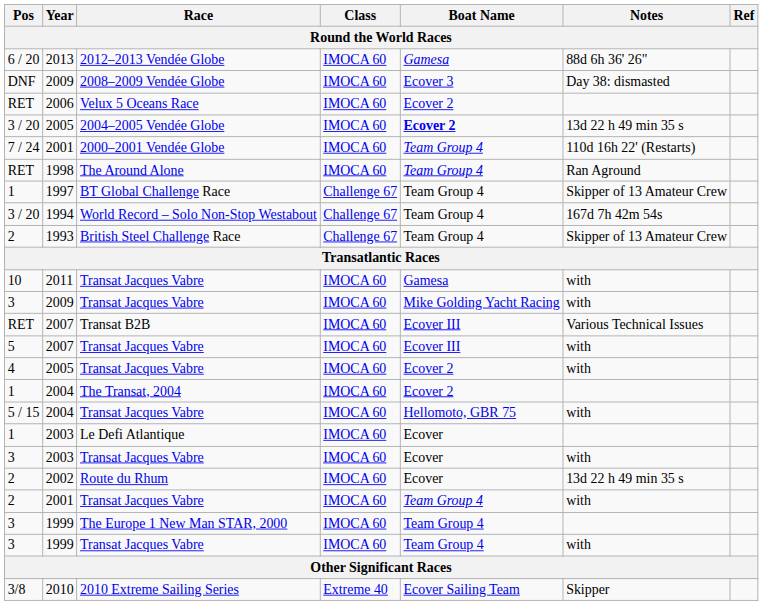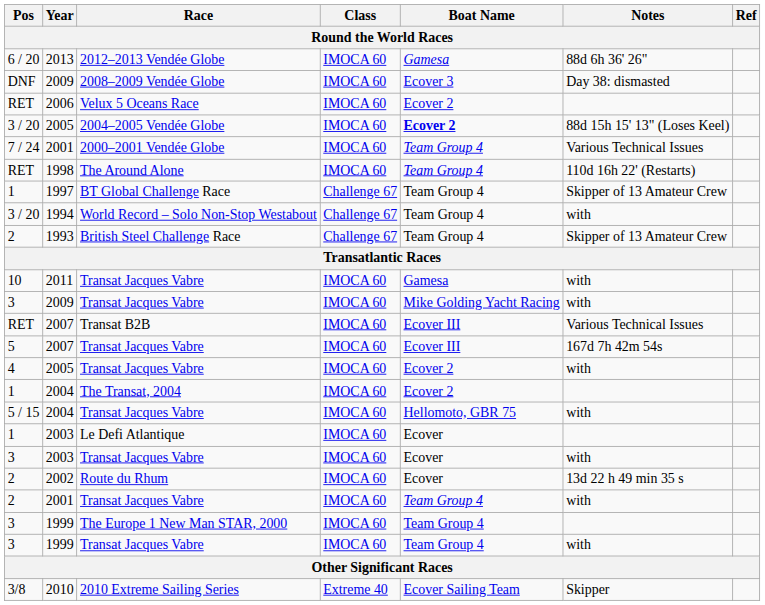 <table class="wikitable sortable">
 <tr>
 <th>Pos</th>
 <th>Year</th>
 <th>Race</th>
 <th>Class</th>
 <th>Boat Name</th>
 <th>Notes</th>
 <th>Ref</th>
 </tr>
 <tr>
 <th colspan = 7><strong>Round the World Races</strong></th>
 </tr>
 <tr>
 <td>6 / 20</td>
 <td>2013</td>
 <td><a href='#'>2012–2013 Vendée Globe</a></td>
 <td><a href='#'>IMOCA 60</a></td>
 <td><em><a href='#'>Gamesa</a></em></td>
 <td>88d 6h 36' 26"</td>
 <td></td>
 </tr>
 <tr>
 <td>DNF</td>
 <td>2009</td>
 <td><a href='#'>2008–2009 Vendée Globe</a></td>
 <td><a href='#'>IMOCA 60</a></td>
 <td><a href='#'>Ecover 3</a></td>
 <td>Day 38: dismasted</td>
 <td></td>
 </tr>
 <tr>
 <td>RET</td>
 <td>2006</td>
 <td><a href='#'>Velux 5 Oceans Race</a></td>
 <td><a href='#'>IMOCA 60</a></td>
 <td><a href='#'>Ecover 2</a></td>
 <td></td>
 <td></td>
 </tr>
 <tr>
 <td>3 / 20</td>
 <td>2005</td>
 <td><a href='#'>2004–2005 Vendée Globe</a></td>
 <td><a href='#'>IMOCA 60</a></td>
 <td><strong><a href='#'>Ecover 2</a></strong></td>
-<td>13d 22 h 49 min 35 s</td>
+<td>88d 15h 15' 13" (Loses Keel)</td>
 <td></td>
 </tr>
 <tr>
 <td>7 / 24</td>
 <td>2001</td>
 <td><a href='#'>2000–2001 Vendée Globe</a></td>
 <td><a href='#'>IMOCA 60</a></td>
 <td><em><a href='#'>Team Group 4</a></em></td>
-<td>110d 16h 22' (Restarts)</td>
+<td>Various Technical Issues</td>
 <td></td>
 </tr>
 <tr>
 <td>RET</td>
 <td>1998</td>
 <td><a href='#'>The Around Alone</a></td>
 <td><a href='#'>IMOCA 60</a></td>
 <td><em><a href='#'>Team Group 4</a></em></td>
-<td>Ran Aground</td>
+<td>110d 16h 22' (Restarts)</td>
 <td></td>
 </tr>
 <tr>
 <td>1</td>
 <td>1997</td>
 <td><a href='#'>BT Global Challenge</a> Race</td>
 <td><a href='#'>Challenge 67</a></td>
 <td>Team Group 4</td>
 <td>Skipper of 13 Amateur Crew</td>
 <td></td>
 </tr>
 <tr>
 <td>3 / 20</td>
 <td>1994</td>
 <td><a href='#'>World Record – Solo Non-Stop Westabout</a></td>
 <td><a href='#'>Challenge 67</a></td>
 <td>Team Group 4</td>
-<td>167d 7h 42m 54s</td>
+<td>with </td>
 <td></td>
 </tr>
 <tr>
 <td>2</td>
 <td>1993</td>
 <td><a href='#'>British Steel Challenge</a> Race</td>
 <td><a href='#'>Challenge 67</a></td>
 <td>Team Group 4</td>
 <td>Skipper of 13 Amateur Crew</td>
 <td></td>
 </tr>
 <tr>
 <th colspan = 7>Transatlantic Races</th>
 </tr>
 <tr>
 <td>10</td>
 <td>2011</td>
 <td><a href='#'>Transat Jacques Vabre</a></td>
 <td><a href='#'>IMOCA 60</a></td>
 <td><a href='#'>Gamesa</a></td>
 <td>with </td>
 <td></td>
 </tr>
 <tr>
 <td>3</td>
 <td>2009</td>
 <td><a href='#'>Transat Jacques Vabre</a></td>
 <td><a href='#'>IMOCA 60</a></td>
 <td><a href='#'>Mike Golding Yacht Racing</a></td>
 <td>with </td>
 <td></td>
 </tr>
 <tr>
 <td>RET</td>
 <td>2007</td>
 <td>Transat B2B</td>
 <td><a href='#'>IMOCA 60</a></td>
 <td><a href='#'>Ecover III</a></td>
 <td>Various Technical Issues</td>
 <td></td>
 </tr>
 <tr>
 <td>5</td>
 <td>2007</td>
 <td><a href='#'>Transat Jacques Vabre</a></td>
 <td><a href='#'>IMOCA 60</a></td>
 <td><a href='#'>Ecover III</a></td>
-<td>with </td>
+<td>167d 7h 42m 54s</td>
 <td></td>
 </tr>
 <tr>
 <td>4</td>
 <td>2005</td>
 <td><a href='#'>Transat Jacques Vabre</a></td>
 <td><a href='#'>IMOCA 60</a></td>
 <td><a href='#'>Ecover 2</a></td>
 <td>with </td>
 <td></td>
 </tr>
 <tr>
 <td>1</td>
 <td>2004</td>
 <td><a href='#'>The Transat, 2004</a></td>
 <td><a href='#'>IMOCA 60</a></td>
 <td><a href='#'>Ecover 2</a></td>
 <td></td>
 <td></td>
 </tr>
 <tr>
 <td>5 / 15</td>
 <td>2004</td>
 <td><a href='#'>Transat Jacques Vabre</a></td>
 <td><a href='#'>IMOCA 60</a></td>
 <td><a href='#'>Hellomoto, GBR 75</a></td>
 <td>with </td>
 <td></td>
 </tr>
 <tr>
 <td>1</td>
 <td>2003</td>
 <td>Le Defi Atlantique</td>
 <td><a href='#'>IMOCA 60</a></td>
 <td>Ecover</td>
 <td></td>
 <td></td>
 </tr>
 <tr>
 <td>3</td>
 <td>2003</td>
 <td><a href='#'>Transat Jacques Vabre</a></td>
 <td><a href='#'>IMOCA 60</a></td>
 <td>Ecover</td>
 <td>with </td>
 <td></td>
 </tr>
 <tr>
 <td>2</td>
 <td>2002</td>
 <td><a href='#'>Route du Rhum</a></td>
 <td><a href='#'>IMOCA 60</a></td>
 <td>Ecover</td>
 <td>13d 22 h 49 min 35 s</td>
 <td></td>
 </tr>
 <tr>
 <td>2</td>
 <td>2001</td>
 <td><a href='#'>Transat Jacques Vabre</a></td>
 <td><a href='#'>IMOCA 60</a></td>
 <td><em><a href='#'>Team Group 4</a></em></td>
 <td>with </td>
 <td></td>
 </tr>
 <tr>
 <td>3</td>
 <td>1999</td>
 <td><a href='#'>The Europe 1 New Man STAR, 2000</a></td>
 <td><a href='#'>IMOCA 60</a></td>
 <td><a href='#'>Team Group 4</a></td>
 <td></td>
 </tr>
 <tr>
 <td>3</td>
 <td>1999</td>
 <td><a href='#'>Transat Jacques Vabre</a></td>
 <td><a href='#'>IMOCA 60</a></td>
 <td><a href='#'>Team Group 4</a></td>
 <td>with </td>
 <td></td>
 </tr>
 <tr>
 <th colspan = 7><strong>Other Significant Races</strong></th>
 </tr>
 <tr>
 <td>3/8</td>
 <td>2010</td>
 <td><a href='#'>2010 Extreme Sailing Series</a></td>
 <td><a href='#'>Extreme 40</a></td>
 <td><a href='#'>Ecover Sailing Team</a></td>
 <td>Skipper</td>
 <td></td>
 </tr>
 </table>
